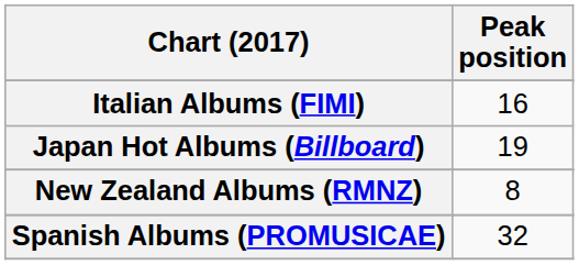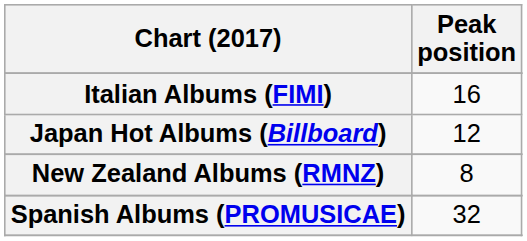 <table class="wikitable sortable plainrowheaders" style="text-align:center">
 <tr>
 <th scope="col">Chart (2017)</th>
 <th scope="col">Peak<br> position</th>
 </tr>
 <tr>
 </tr>
 <tr>
 </tr>
 <tr>
 </tr>
 <tr>
 </tr>
 <tr>
 </tr>
 <tr>
 </tr>
 <tr>
 </tr>
 <tr>
 </tr>
 <tr>
 </tr>
 <tr>
 </tr>
 <tr>
 <th scope="row">Italian Albums (<a href='#'>FIMI</a>)</th>
 <td>16</td>
 </tr>
 <tr>
 <th scope="row">Japan Hot Albums (<em><a href='#'>Billboard</a></em>)</th>
-<td>19</td>
+<td>12</td>
 </tr>
 <tr>
 </tr>
 <tr>
 <th scope="row">New Zealand Albums (<a href='#'>RMNZ</a>)</th>
 <td>8</td>
 </tr>
 <tr>
 </tr>
 <tr>
 </tr>
 <tr>
 <th scope="row">Spanish Albums (<a href='#'>PROMUSICAE</a>)</th>
 <td>32</td>
 </tr>
 <tr>
 </tr>
 <tr>
 </tr>
 <tr>
 </tr>
 <tr>
 </tr>
 <tr>
 </tr>
 </table>
